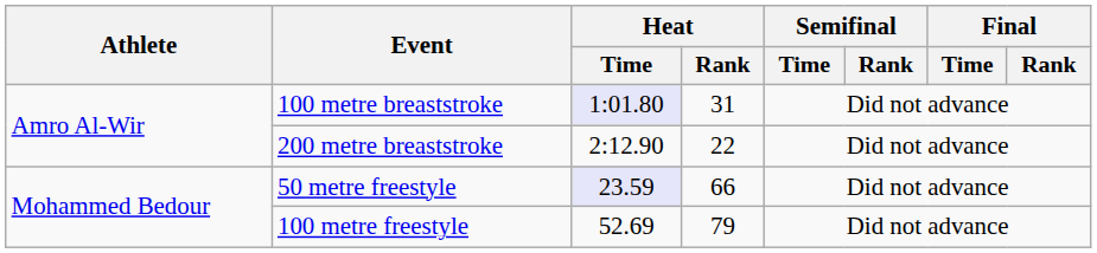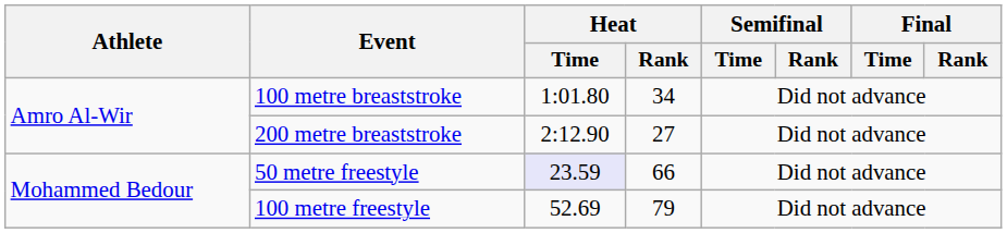 <table class="wikitable" style="text-align:center; font-size:90%; width:50%;">
 <tr>
 <th rowspan="2">Athlete</th>
 <th rowspan="2">Event</th>
 <th colspan="2">Heat</th>
 <th colspan="2">Semifinal</th>
 <th colspan="2">Final</th>
 </tr>
 <tr style="font-size:95%">
 <th>Time</th>
 <th>Rank</th>
 <th>Time</th>
 <th>Rank</th>
 <th>Time</th>
 <th>Rank</th>
 </tr>
 <tr>
 <td align=left rowspan=2><a href='#'>Amro Al-Wir</a></td>
 <td align=left><a href='#'>100 metre breaststroke</a></td>
-<td style="background: lavender;">1:01.80</td>
-<td>31</td>
+<td>1:01.80</td>
+<td>34</td>
 <td colspan=4>Did not advance</td>
 </tr>
 <tr>
 <td align=left><a href='#'>200 metre breaststroke</a></td>
 <td>2:12.90</td>
-<td>22</td>
+<td>27</td>
 <td colspan=4>Did not advance</td>
 </tr>
 <tr>
 <td align=left rowspan=2><a href='#'>Mohammed Bedour</a></td>
 <td align=left><a href='#'>50 metre freestyle</a></td>
 <td style="background: lavender;">23.59</td>
 <td>66</td>
 <td colspan=4>Did not advance</td>
 </tr>
 <tr>
 <td align=left><a href='#'>100 metre freestyle</a></td>
 <td>52.69</td>
 <td>79</td>
 <td colspan=4>Did not advance</td>
 </tr>
 </table>
